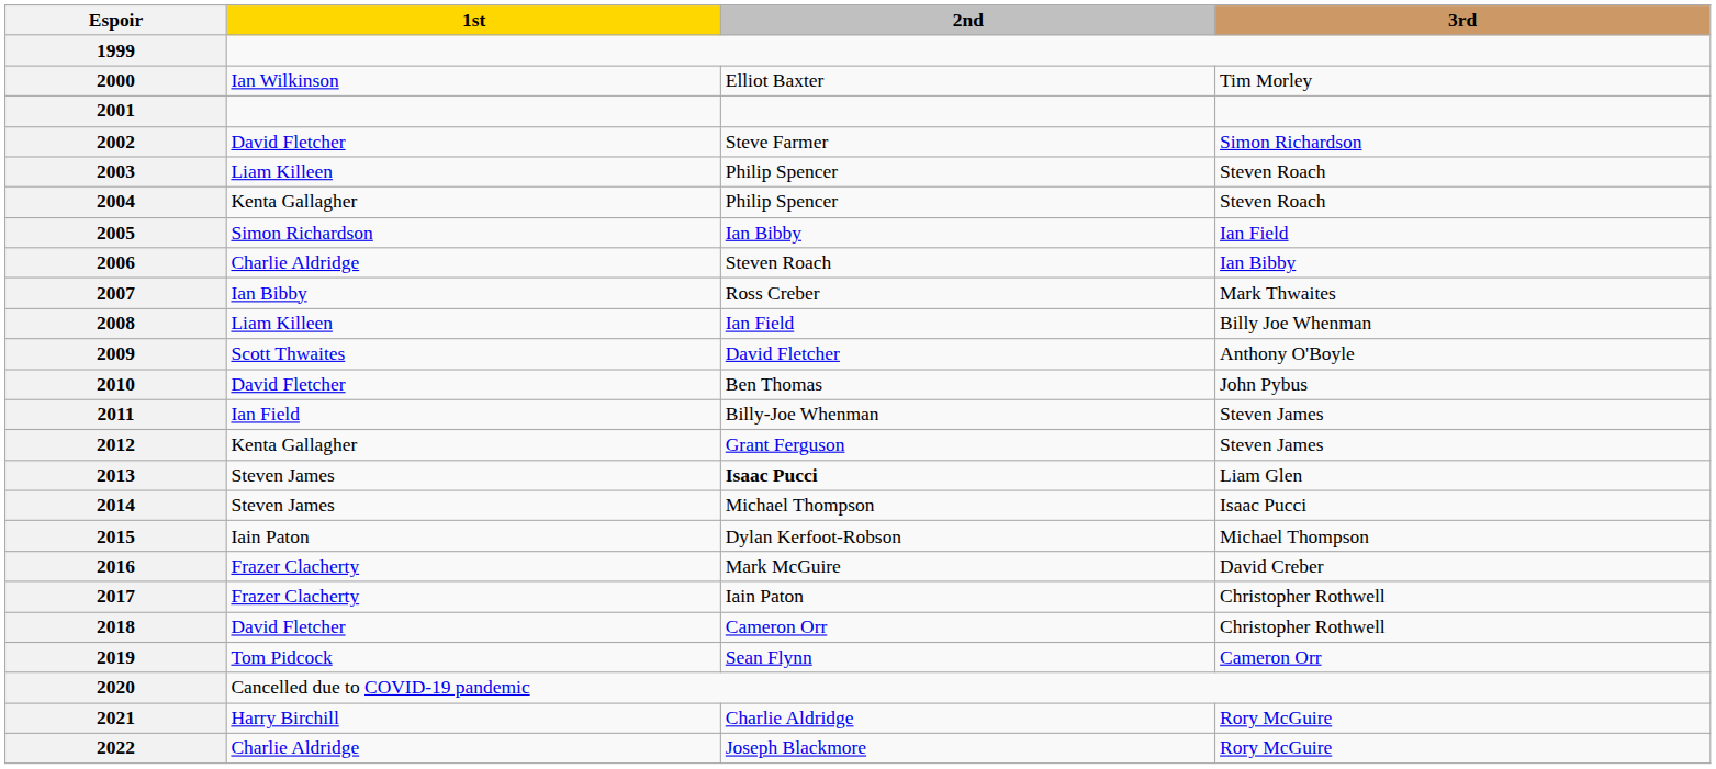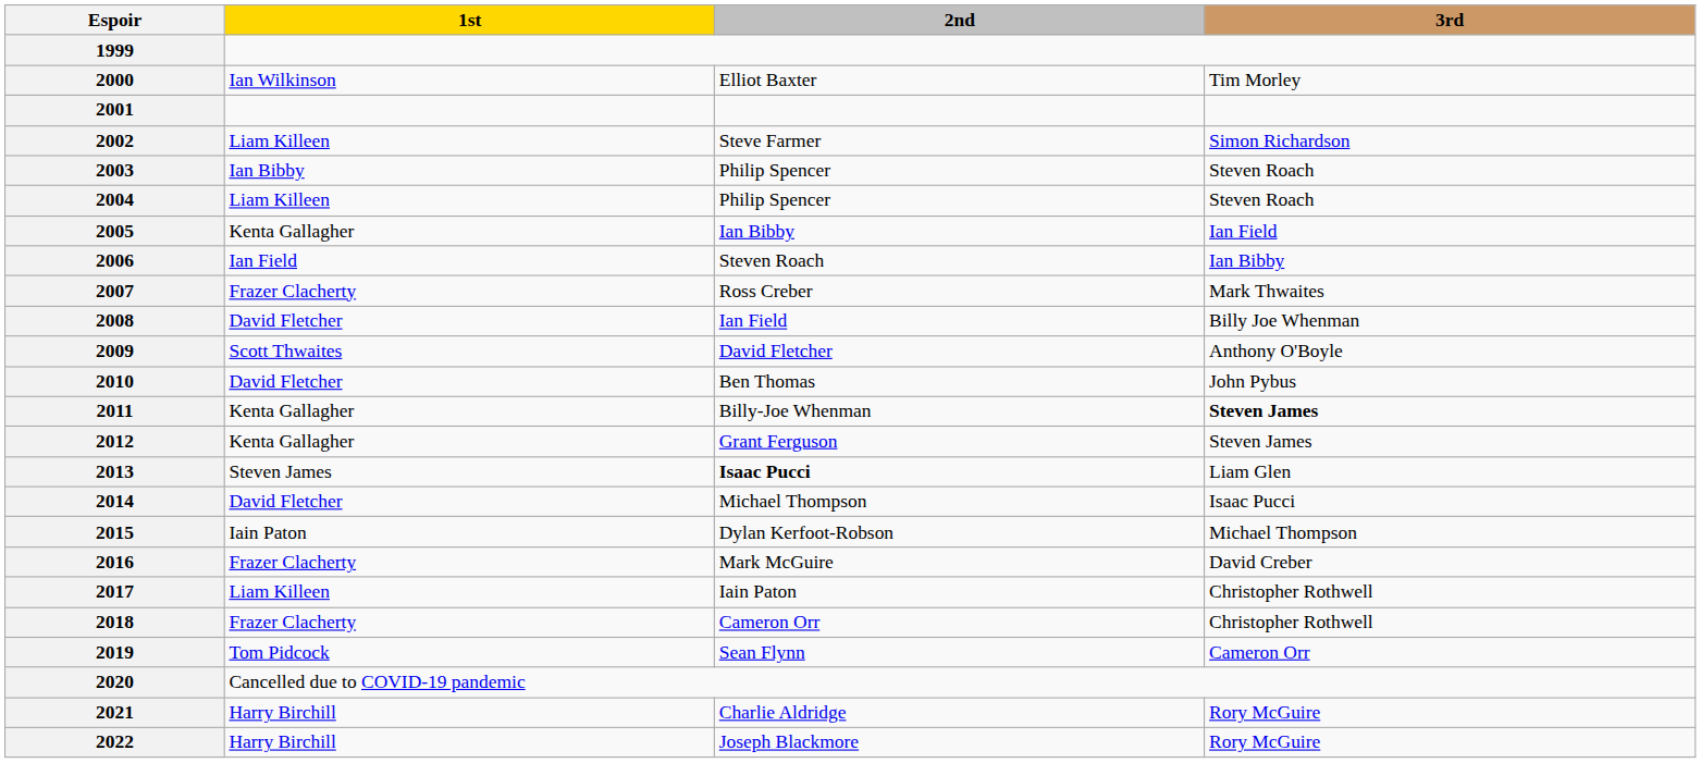 <table class="wikitable" style="width:90%;">
 <tr>
 <th>Espoir</th>
 <th style="width:29%; background:gold;">1st</th>
 <th style="width:29%; background:silver;">2nd</th>
 <th style="width:29%; background:#c96;">3rd</th>
 </tr>
 <tr>
 <th>1999</th>
 <td colspan=3></td>
 </tr>
 <tr>
 <th>2000</th>
 <td><a href='#'>Ian Wilkinson</a></td>
 <td>Elliot Baxter</td>
 <td>Tim Morley</td>
 </tr>
 <tr>
 <th>2001</th>
 <td></td>
 <td></td>
 <td></td>
 </tr>
 <tr>
 <th>2002</th>
-<td><a href='#'>David Fletcher</a></td>
+<td><a href='#'>Liam Killeen</a></td>
 <td>Steve Farmer</td>
 <td><a href='#'>Simon Richardson</a></td>
 </tr>
 <tr>
 <th>2003</th>
+<td><a href='#'>Ian Bibby</a></td>
+<td>Philip Spencer</td>
+<td>Steven Roach</td>
+</tr>
+<tr>
+<th>2004</th>
 <td><a href='#'>Liam Killeen</a></td>
 <td>Philip Spencer</td>
 <td>Steven Roach</td>
 </tr>
 <tr>
-<th>2004</th>
+<th>2005</th>
 <td>Kenta Gallagher</td>
-<td>Philip Spencer</td>
-<td>Steven Roach</td>
-</tr>
-<tr>
-<th>2005</th>
-<td><a href='#'>Simon Richardson</a></td>
 <td><a href='#'>Ian Bibby</a></td>
 <td><a href='#'>Ian Field</a></td>
 </tr>
 <tr>
 <th>2006</th>
-<td><a href='#'>Charlie Aldridge</a></td>
+<td><a href='#'>Ian Field</a></td>
 <td>Steven Roach</td>
 <td><a href='#'>Ian Bibby</a></td>
 </tr>
 <tr>
 <th>2007</th>
-<td><a href='#'>Ian Bibby</a></td>
+<td><a href='#'>Frazer Clacherty</a></td>
 <td>Ross Creber</td>
 <td>Mark Thwaites</td>
 </tr>
 <tr>
 <th>2008</th>
-<td><a href='#'>Liam Killeen</a></td>
+<td><a href='#'>David Fletcher</a></td>
 <td><a href='#'>Ian Field</a></td>
 <td>Billy Joe Whenman</td>
 </tr>
 <tr>
 <th>2009</th>
 <td><a href='#'>Scott Thwaites</a></td>
 <td><a href='#'>David Fletcher</a></td>
 <td>Anthony O'Boyle</td>
 </tr>
 <tr>
 <th>2010</th>
 <td><a href='#'>David Fletcher</a></td>
 <td>Ben Thomas</td>
 <td>John Pybus</td>
 </tr>
 <tr>
 <th>2011</th>
-<td><a href='#'>Ian Field</a></td>
+<td>Kenta Gallagher</td>
 <td>Billy-Joe Whenman</td>
-<td>Steven James</td>
+<td><strong>Steven James</strong></td>
 </tr>
 <tr>
 <th>2012</th>
 <td>Kenta Gallagher</td>
 <td><a href='#'>Grant Ferguson</a></td>
 <td>Steven James</td>
 </tr>
 <tr>
 <th>2013</th>
 <td>Steven James</td>
 <td><strong>Isaac Pucci</strong></td>
 <td>Liam Glen</td>
 </tr>
 <tr>
 <th>2014</th>
-<td>Steven James</td>
+<td><a href='#'>David Fletcher</a></td>
 <td>Michael Thompson</td>
 <td>Isaac Pucci</td>
 </tr>
 <tr>
 <th>2015</th>
 <td>Iain Paton</td>
 <td>Dylan Kerfoot-Robson</td>
 <td>Michael Thompson</td>
 </tr>
 <tr>
 <th>2016</th>
 <td><a href='#'>Frazer Clacherty</a></td>
 <td>Mark McGuire</td>
 <td>David Creber</td>
 </tr>
 <tr>
 <th>2017</th>
-<td><a href='#'>Frazer Clacherty</a></td>
+<td><a href='#'>Liam Killeen</a></td>
 <td>Iain Paton</td>
 <td>Christopher Rothwell</td>
 </tr>
 <tr>
 <th>2018</th>
-<td><a href='#'>David Fletcher</a></td>
+<td><a href='#'>Frazer Clacherty</a></td>
 <td><a href='#'>Cameron Orr</a></td>
 <td>Christopher Rothwell</td>
 </tr>
 <tr>
 <th>2019</th>
 <td><a href='#'>Tom Pidcock</a></td>
 <td><a href='#'>Sean Flynn</a></td>
 <td><a href='#'>Cameron Orr</a></td>
 </tr>
 <tr>
 <th>2020</th>
 <td colspan=3>Cancelled due to <a href='#'>COVID-19 pandemic</a></td>
 </tr>
 <tr>
 <th>2021</th>
 <td><a href='#'>Harry Birchill</a></td>
 <td><a href='#'>Charlie Aldridge</a></td>
 <td><a href='#'>Rory McGuire</a></td>
 </tr>
 <tr>
 <th>2022</th>
-<td><a href='#'>Charlie Aldridge</a></td>
+<td><a href='#'>Harry Birchill</a></td>
 <td><a href='#'>Joseph Blackmore</a></td>
 <td><a href='#'>Rory McGuire</a></td>
 </tr>
 </table>
